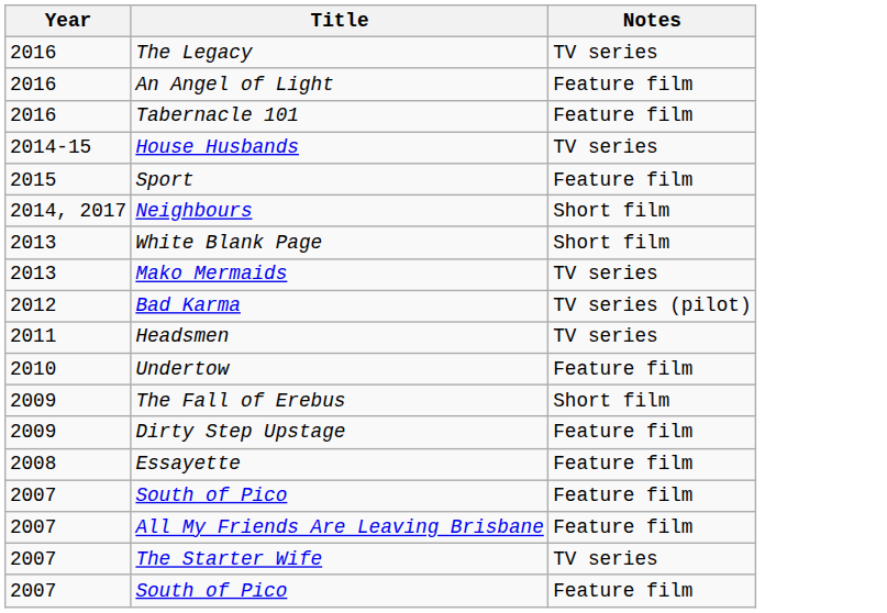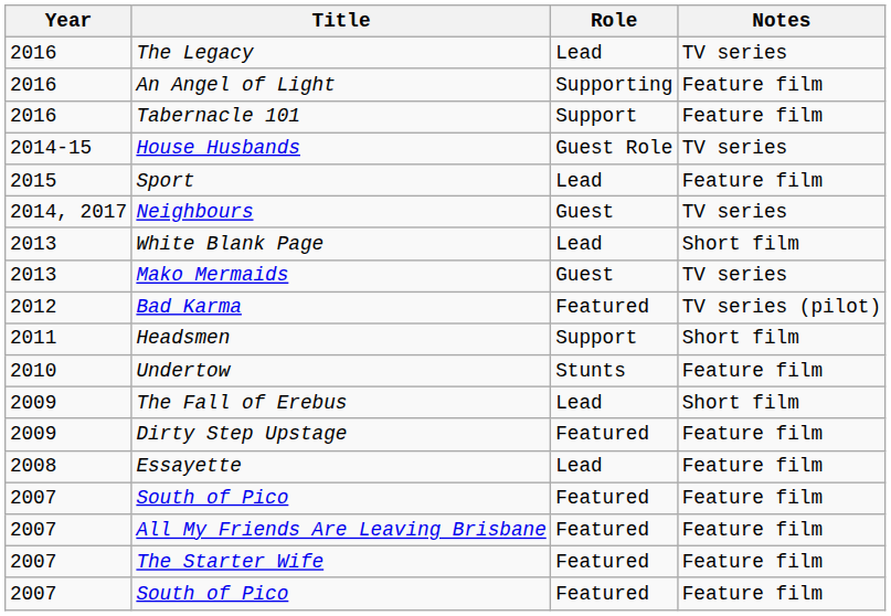 <table class="wikitable sortable">
 <tr>
 <th>Year</th>
 <th>Title</th>
+<th>Role</th>
 <th>Notes</th>
 </tr>
 <tr>
 <td>2016</td>
 <td><em>The Legacy</em></td>
+<td>Lead</td>
 <td>TV series</td>
 </tr>
 <tr>
 <td>2016</td>
 <td><em>An Angel of Light</em></td>
+<td>Supporting</td>
 <td>Feature film</td>
 </tr>
 <tr>
 <td>2016</td>
 <td><em>Tabernacle 101</em></td>
+<td>Support</td>
 <td>Feature film</td>
 </tr>
 <tr>
 <td>2014-15</td>
 <td><em><a href='#'>House Husbands</a></em></td>
+<td>Guest Role</td>
 <td>TV series</td>
 </tr>
 <tr>
 <td>2015</td>
 <td><em>Sport</em></td>
+<td>Lead</td>
 <td>Feature film</td>
 </tr>
 <tr>
 <td>2014, 2017</td>
 <td><em><a href='#'>Neighbours</a></em></td>
-<td>Short film</td>
+<td>Guest</td>
+<td>TV series</td>
 </tr>
 <tr>
 <td>2013</td>
 <td><em>White Blank Page</em></td>
+<td>Lead</td>
 <td>Short film</td>
 </tr>
 <tr>
 <td>2013</td>
 <td><em><a href='#'>Mako Mermaids</a></em></td>
+<td>Guest</td>
 <td>TV series</td>
 </tr>
 <tr>
 <td>2012</td>
 <td><em><a href='#'>Bad Karma</a></em></td>
+<td>Featured</td>
 <td>TV series (pilot)</td>
 </tr>
 <tr>
 <td>2011</td>
 <td><em>Headsmen</em></td>
-<td>TV series</td>
+<td>Support</td>
+<td>Short film</td>
 </tr>
 <tr>
 <td>2010</td>
 <td><em>Undertow</em></td>
+<td>Stunts</td>
 <td>Feature film</td>
 </tr>
 <tr>
 <td>2009</td>
 <td><em>The Fall of Erebus</em></td>
+<td>Lead</td>
 <td>Short film</td>
 </tr>
 <tr>
 <td>2009</td>
 <td><em>Dirty Step Upstage</em></td>
+<td>Featured</td>
 <td>Feature film</td>
 </tr>
 <tr>
 <td>2008</td>
 <td><em>Essayette</em></td>
+<td>Lead</td>
 <td>Feature film</td>
 </tr>
 <tr>
 <td>2007</td>
 <td><em><a href='#'>South of Pico</a></em></td>
+<td>Featured</td>
 <td>Feature film</td>
 </tr>
 <tr>
 <td>2007</td>
 <td><em><a href='#'>All My Friends Are Leaving Brisbane</a></em></td>
+<td>Featured</td>
 <td>Feature film</td>
 </tr>
 <tr>
 <td>2007</td>
 <td><em><a href='#'>The Starter Wife</a></em></td>
-<td>TV series</td>
+<td>Featured</td>
+<td>Feature film</td>
 </tr>
 <tr>
 <td>2007</td>
 <td><em><a href='#'>South of Pico</a></em></td>
+<td>Featured</td>
 <td>Feature film</td>
 </tr>
 </table>
